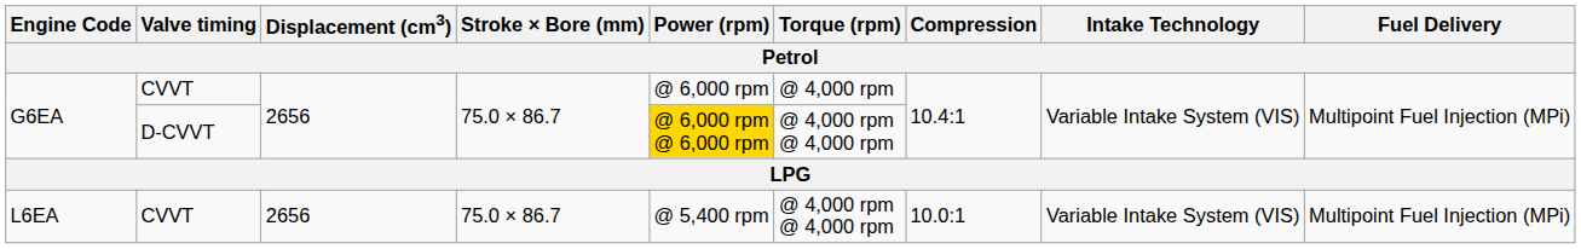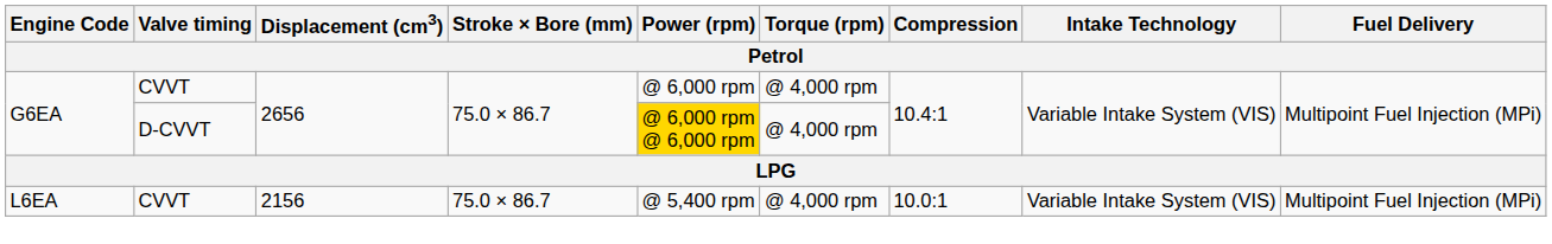 <table class="wikitable sortable" style="text-align:left; font-size:90%;">
 <tr>
 <th>Engine Code</th>
 <th>Valve timing</th>
 <th>Displacement (cm<sup>3</sup>)</th>
 <th>Stroke × Bore (mm)</th>
 <th>Power (rpm)</th>
 <th>Torque (rpm)</th>
 <th>Compression</th>
 <th>Intake Technology</th>
 <th>Fuel Delivery</th>
 </tr>
 <tr>
 <th colspan=10>Petrol</th>
 </tr>
 <tr>
 <td rowspan=2>G6EA</td>
 <td>CVVT</td>
 <td rowspan=2>2656</td>
 <td rowspan=2>75.0 × 86.7</td>
 <td> @ 6,000 rpm</td>
 <td> @ 4,000 rpm</td>
 <td rowspan=2>10.4:1</td>
 <td rowspan=2>Variable Intake System (VIS)</td>
 <td rowspan=2>Multipoint Fuel Injection (MPi)</td>
 </tr>
 <tr>
 <td>D-CVVT</td>
 <td style="background: gold;"> @ 6,000 rpm<br> @ 6,000 rpm</td>
-<td> @ 4,000 rpm<br> @ 4,000 rpm</td>
+<td> @ 4,000 rpm</td>
 </tr>
 <tr>
 <th colspan=10>LPG</th>
 </tr>
 <tr>
 <td>L6EA</td>
 <td>CVVT</td>
-<td>2656</td>
+<td>2156</td>
 <td>75.0 × 86.7</td>
 <td> @ 5,400 rpm</td>
-<td> @ 4,000 rpm<br> @ 4,000 rpm</td>
+<td> @ 4,000 rpm</td>
 <td>10.0:1</td>
 <td>Variable Intake System (VIS)</td>
 <td>Multipoint Fuel Injection (MPi)</td>
 </tr>
 </table>
